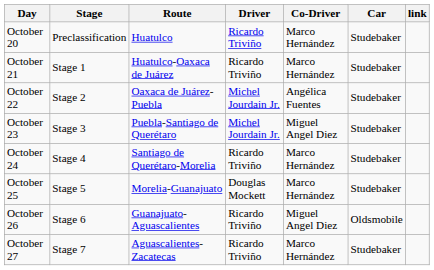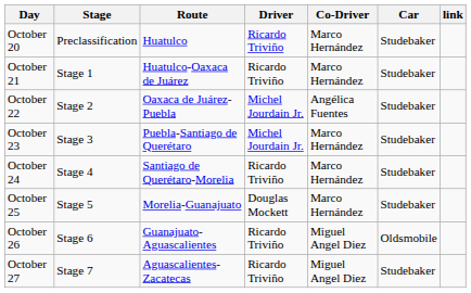 <table class="wikitable">
 <tr>
 <th>Day</th>
 <th>Stage</th>
 <th>Route</th>
 <th>Driver</th>
 <th>Co-Driver</th>
 <th>Car</th>
 <th>link</th>
 </tr>
 <tr>
 <td>October 20</td>
 <td>Preclassification</td>
 <td><a href='#'>Huatulco</a></td>
 <td> <a href='#'>Ricardo Triviño</a></td>
 <td> Marco Hernández</td>
 <td>Studebaker</td>
 <td></td>
 </tr>
 <tr>
 <td>October 21</td>
 <td>Stage 1</td>
 <td><a href='#'>Huatulco</a>-<a href='#'>Oaxaca de Juárez</a></td>
 <td> Ricardo Triviño</td>
 <td> Marco Hernández</td>
 <td>Studebaker</td>
 <td></td>
 </tr>
 <tr>
 <td>October 22</td>
 <td>Stage 2</td>
 <td><a href='#'>Oaxaca de Juárez</a>-<a href='#'>Puebla</a></td>
 <td> <a href='#'>Michel Jourdain Jr.</a></td>
 <td> Angélica Fuentes</td>
 <td>Studebaker</td>
 <td></td>
 </tr>
 <tr>
 <td>October 23</td>
 <td>Stage 3</td>
 <td><a href='#'>Puebla</a>-<a href='#'>Santiago de Querétaro</a></td>
 <td> <a href='#'>Michel Jourdain Jr.</a></td>
-<td> Miguel Angel Diez</td>
+<td> Marco Hernández</td>
 <td>Studebaker</td>
 <td></td>
 </tr>
 <tr>
 <td>October 24</td>
 <td>Stage 4</td>
 <td><a href='#'>Santiago de Querétaro</a>-<a href='#'>Morelia</a></td>
 <td> Ricardo Triviño</td>
 <td> Marco Hernández</td>
 <td>Studebaker</td>
 <td></td>
 </tr>
 <tr>
 <td>October 25</td>
 <td>Stage 5</td>
 <td><a href='#'>Morelia</a>-<a href='#'>Guanajuato</a></td>
 <td> Douglas Mockett</td>
 <td> Marco Hernández</td>
 <td>Studebaker</td>
 <td></td>
 </tr>
 <tr>
 <td>October 26</td>
 <td>Stage 6</td>
 <td><a href='#'>Guanajuato</a>-<a href='#'>Aguascalientes</a></td>
 <td> Ricardo Triviño</td>
 <td> Miguel Angel Diez</td>
 <td>Oldsmobile</td>
 <td></td>
 </tr>
 <tr>
 <td>October 27</td>
 <td>Stage 7</td>
 <td><a href='#'>Aguascalientes</a>-<a href='#'>Zacatecas</a></td>
 <td> Ricardo Triviño</td>
-<td> Marco Hernández</td>
+<td> Miguel Angel Diez</td>
 <td>Studebaker</td>
 <td></td>
 </tr>
 </table>
